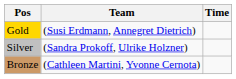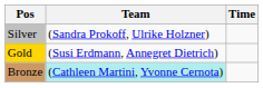 <table class="wikitable">
 <tr>
 <th>Pos</th>
 <th>Team</th>
 <th>Time</th>
 </tr>
 <tr>
+<td style="background:silver">Silver</td>
+<td> (<a href='#'>Sandra Prokoff</a>, <a href='#'>Ulrike Holzner</a>)</td>
+<td></td>
+</tr>
+<tr>
 <td style="background:gold">Gold</td>
 <td> (<a href='#'>Susi Erdmann</a>, <a href='#'>Annegret Dietrich</a>)</td>
 <td></td>
 </tr>
 <tr>
-<td style="background:silver">Silver</td>
-<td> (<a href='#'>Sandra Prokoff</a>, <a href='#'>Ulrike Holzner</a>)</td>
-<td></td>
-</tr>
-<tr>
 <td style="background:#cc9966">Bronze</td>
-<td> (<a href='#'>Cathleen Martini</a>, <a href='#'>Yvonne Cernota</a>)</td>
+<td style="background: paleturquoise;"> (<a href='#'>Cathleen Martini</a>, <a href='#'>Yvonne Cernota</a>)</td>
 <td></td>
 </tr>
 </table>
